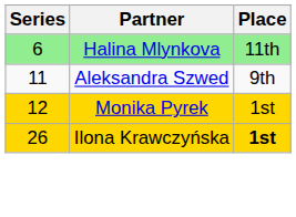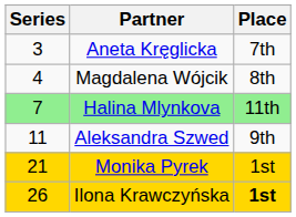 <table class="wikitable sortable" style="margin:auto; text-align:center;">
 <tr>
 <th>Series</th>
 <th>Partner</th>
 <th>Place</th>
 </tr>
+<tr>
+<td>3</td>
+<td><a href='#'>Aneta Kręglicka</a></td>
+<td>7th</td>
+</tr>
+<tr>
+<td>4</td>
+<td>Magdalena Wójcik</td>
+<td>8th</td>
+</tr>
 <tr bgcolor="lightgreen">
-<td>6</td>
+<td>7</td>
 <td><a href='#'>Halina Mlynkova</a></td>
 <td>11th</td>
 </tr>
 <tr>
 <td>11</td>
 <td><a href='#'>Aleksandra Szwed</a></td>
 <td>9th</td>
 </tr>
 <tr bgcolor="gold">
-<td>12</td>
+<td>21</td>
 <td><a href='#'>Monika Pyrek</a></td>
 <td>1st</td>
 </tr>
 <tr bgcolor="gold">
 <td>26</td>
 <td>Ilona Krawczyńska</td>
 <td><strong>1st</strong></td>
 </tr>
 </table>
